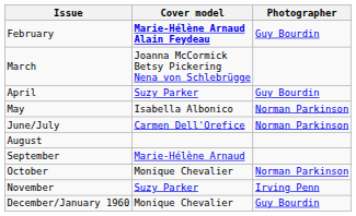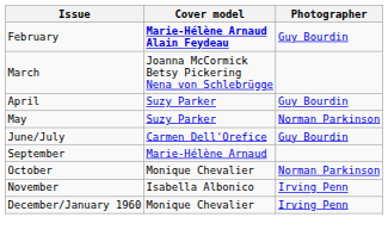 <table class="sortable wikitable">
 <tr>
 <th>Issue</th>
 <th>Cover model</th>
 <th>Photographer</th>
 </tr>
 <tr>
 <td>February</td>
 <td><strong><a href='#'>Marie-Hélène Arnaud</a> <br> <a href='#'>Alain Feydeau</a></strong></td>
 <td><a href='#'>Guy Bourdin</a></td>
 </tr>
 <tr>
 <td>March</td>
 <td>Joanna McCormick <br> Betsy Pickering <br> <a href='#'>Nena von Schlebrügge</a></td>
 <td></td>
 </tr>
 <tr>
 <td>April</td>
 <td><a href='#'>Suzy Parker</a></td>
 <td><a href='#'>Guy Bourdin</a></td>
 </tr>
 <tr>
 <td>May</td>
-<td>Isabella Albonico</td>
+<td><a href='#'>Suzy Parker</a></td>
 <td><a href='#'>Norman Parkinson</a></td>
 </tr>
 <tr>
 <td>June/July</td>
 <td><a href='#'>Carmen Dell'Orefice</a></td>
-<td><a href='#'>Norman Parkinson</a></td>
-</tr>
-<tr>
-<td>August</td>
-<td></td>
-<td></td>
+<td><a href='#'>Guy Bourdin</a></td>
 </tr>
 <tr>
 <td>September</td>
 <td><a href='#'>Marie-Hélène Arnaud</a></td>
 <td></td>
 </tr>
 <tr>
 <td>October</td>
 <td>Monique Chevalier</td>
 <td><a href='#'>Norman Parkinson</a></td>
 </tr>
 <tr>
 <td>November</td>
-<td><a href='#'>Suzy Parker</a></td>
+<td>Isabella Albonico</td>
 <td><a href='#'>Irving Penn</a></td>
 </tr>
 <tr>
 <td>December/January 1960</td>
 <td>Monique Chevalier</td>
-<td><a href='#'>Guy Bourdin</a></td>
+<td><a href='#'>Irving Penn</a></td>
 </tr>
 </table>
